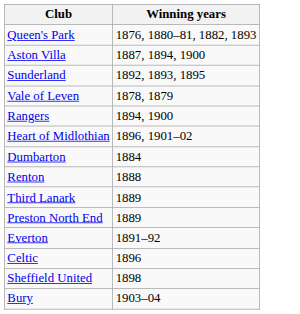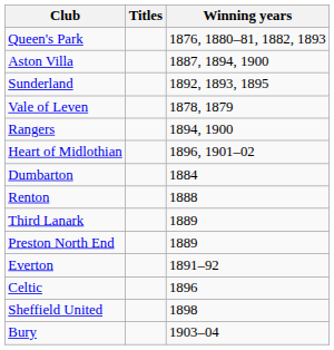 <table class="wikitable sortable" style="text-align:left;">
 <tr>
 <th>Club</th>
+<th>Titles</th>
 <th>Winning years</th>
 </tr>
 <tr>
 <td> <a href='#'>Queen's Park</a></td>
+<td></td>
 <td>1876, 1880–81, 1882, 1893</td>
 </tr>
 <tr>
 <td> <a href='#'>Aston Villa</a></td>
+<td></td>
 <td>1887, 1894, 1900</td>
 </tr>
 <tr>
 <td> <a href='#'>Sunderland</a></td>
+<td></td>
 <td>1892, 1893, 1895</td>
 </tr>
 <tr>
 <td> <a href='#'>Vale of Leven</a></td>
+<td></td>
 <td>1878, 1879</td>
 </tr>
 <tr>
 <td> <a href='#'>Rangers</a></td>
+<td></td>
 <td>1894, 1900</td>
 </tr>
 <tr>
 <td> <a href='#'>Heart of Midlothian</a></td>
+<td></td>
 <td>1896, 1901–02</td>
 </tr>
 <tr>
 <td> <a href='#'>Dumbarton</a></td>
+<td></td>
 <td>1884</td>
 </tr>
 <tr>
 <td> <a href='#'>Renton</a></td>
+<td></td>
 <td>1888</td>
 </tr>
 <tr>
 <td> <a href='#'>Third Lanark</a></td>
+<td></td>
 <td>1889</td>
 </tr>
 <tr>
 <td> <a href='#'>Preston North End</a></td>
+<td></td>
 <td>1889</td>
 </tr>
 <tr>
 <td> <a href='#'>Everton</a></td>
+<td></td>
 <td>1891–92</td>
 </tr>
 <tr>
 <td> <a href='#'>Celtic</a></td>
+<td></td>
 <td>1896</td>
 </tr>
 <tr>
 <td> <a href='#'>Sheffield United</a></td>
+<td></td>
 <td>1898</td>
 </tr>
 <tr>
 <td> <a href='#'>Bury</a></td>
+<td></td>
 <td>1903–04</td>
 </tr>
 </table>
